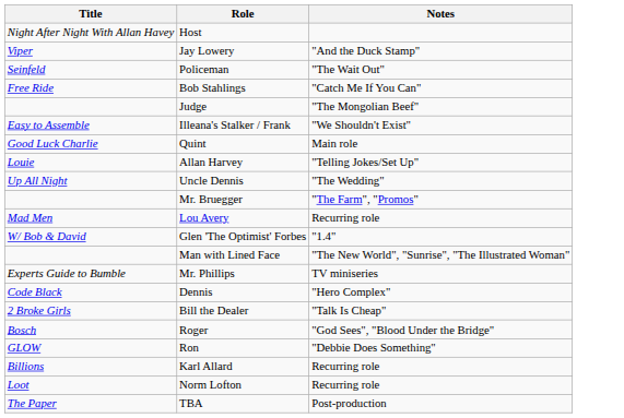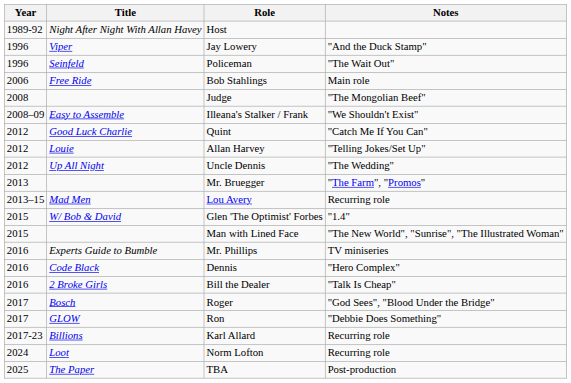 <table class="wikitable sortable">
 <tr>
+<th>Year</th>
 <th>Title</th>
 <th>Role</th>
 <th class="unsortable">Notes</th>
 </tr>
 <tr>
+<td>1989-92</td>
 <td><em>Night After Night With Allan Havey</em></td>
 <td>Host</td>
 <td></td>
 </tr>
 <tr>
+<td>1996</td>
 <td><em><a href='#'>Viper</a></em></td>
 <td>Jay Lowery</td>
 <td>"And the Duck Stamp"</td>
 </tr>
 <tr>
+<td>1996</td>
 <td><em><a href='#'>Seinfeld</a></em></td>
 <td>Policeman</td>
 <td>"The Wait Out"</td>
 </tr>
 <tr>
+<td>2006</td>
 <td><em><a href='#'>Free Ride</a></em></td>
 <td>Bob Stahlings</td>
-<td>"Catch Me If You Can"</td>
+<td>Main role</td>
 </tr>
 <tr>
+<td>2008</td>
 <td><em></em></td>
 <td>Judge</td>
 <td>"The Mongolian Beef"</td>
 </tr>
 <tr>
+<td>2008–09</td>
 <td><em><a href='#'>Easy to Assemble</a></em></td>
 <td>Illeana's Stalker / Frank</td>
 <td>"We Shouldn't Exist"</td>
 </tr>
 <tr>
+<td>2012</td>
 <td><em><a href='#'>Good Luck Charlie</a></em></td>
 <td>Quint</td>
-<td>Main role</td>
+<td>"Catch Me If You Can"</td>
 </tr>
 <tr>
+<td>2012</td>
 <td><em><a href='#'>Louie</a></em></td>
 <td>Allan Harvey</td>
 <td>"Telling Jokes/Set Up"</td>
 </tr>
 <tr>
+<td>2012</td>
 <td><em><a href='#'>Up All Night</a></em></td>
 <td>Uncle Dennis</td>
 <td>"The Wedding"</td>
 </tr>
 <tr>
+<td>2013</td>
 <td><em></em></td>
 <td>Mr. Bruegger</td>
 <td>"<a href='#'>The Farm</a>", "<a href='#'>Promos</a>"</td>
 </tr>
 <tr>
+<td>2013–15</td>
 <td><em><a href='#'>Mad Men</a></em></td>
 <td><a href='#'>Lou Avery</a></td>
 <td>Recurring role</td>
 </tr>
 <tr>
+<td>2015</td>
 <td><em><a href='#'>W/ Bob & David</a></em></td>
 <td>Glen 'The Optimist' Forbes</td>
 <td>"1.4"</td>
 </tr>
 <tr>
+<td>2015</td>
 <td><em></em></td>
 <td>Man with Lined Face</td>
 <td>"The New World", "Sunrise", "The Illustrated Woman"</td>
 </tr>
 <tr>
+<td>2016</td>
 <td><em>Experts Guide to Bumble</em></td>
 <td>Mr. Phillips</td>
 <td>TV miniseries</td>
 </tr>
 <tr>
+<td>2016</td>
 <td><em><a href='#'>Code Black</a></em></td>
 <td>Dennis</td>
 <td>"Hero Complex"</td>
 </tr>
 <tr>
+<td>2016</td>
 <td><em><a href='#'>2 Broke Girls</a></em></td>
 <td>Bill the Dealer</td>
 <td>"Talk Is Cheap"</td>
 </tr>
 <tr>
+<td>2017</td>
 <td><em><a href='#'>Bosch</a></em></td>
 <td>Roger</td>
 <td>"God Sees", "Blood Under the Bridge"</td>
 </tr>
 <tr>
+<td>2017</td>
 <td><em><a href='#'>GLOW</a></em></td>
 <td>Ron</td>
 <td>"Debbie Does Something"</td>
 </tr>
 <tr>
+<td>2017-23</td>
 <td><em><a href='#'>Billions</a></em></td>
 <td>Karl Allard</td>
 <td>Recurring role</td>
 </tr>
 <tr>
+<td>2024</td>
 <td><em><a href='#'>Loot</a></em></td>
 <td>Norm Lofton</td>
 <td>Recurring role</td>
 </tr>
 <tr>
+<td>2025</td>
 <td><em><a href='#'>The Paper</a></em></td>
 <td>TBA</td>
 <td>Post-production</td>
 </tr>
 </table>
